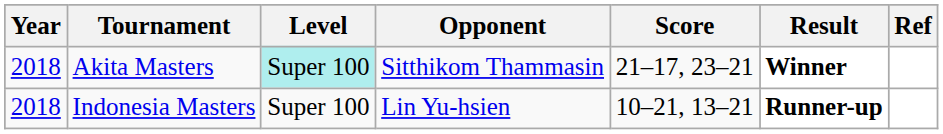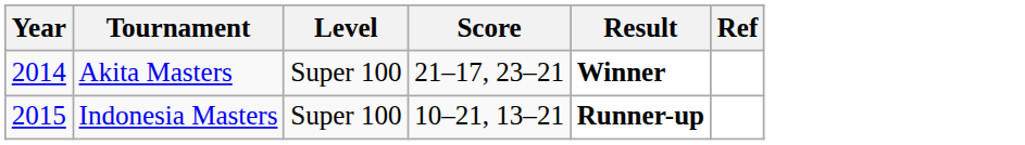 <table class="sortable wikitable" style="font-size: 90%">
 <tr>
 <th>Year</th>
 <th>Tournament</th>
 <th>Level</th>
-<th>Opponent</th>
 <th>Score</th>
 <th>Result</th>
 <th>Ref</th>
 </tr>
 <tr>
-<td align="center"><a href='#'>2018</a></td>
+<td align="center"><a href='#'>2014</a></td>
 <td align="left"><a href='#'>Akita Masters</a></td>
-<td align="left" style="background: paleturquoise;">Super 100</td>
-<td align="left"> <a href='#'>Sitthikom Thammasin</a></td>
+<td align="left">Super 100</td>
 <td align="left">21–17, 23–21</td>
 <td style="text-align:left; background:white"> <strong>Winner</strong></td>
 <td style="text-align: center; background:white"></td>
 </tr>
 <tr>
-<td align="center"><a href='#'>2018</a></td>
+<td align="center"><a href='#'>2015</a></td>
 <td align="left"><a href='#'>Indonesia Masters</a></td>
 <td align="left">Super 100</td>
-<td align="left"> <a href='#'>Lin Yu-hsien</a></td>
 <td align="left">10–21, 13–21</td>
 <td style="text-align: left; background:white"> <strong>Runner-up</strong></td>
 <td style="text-align: center; background:white"></td>
 </tr>
 </table>
